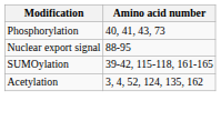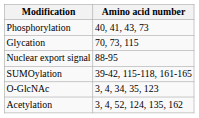 <table class="wikitable">
 <tr>
 <th>Modification</th>
 <th>Amino acid number</th>
 </tr>
 <tr>
 <td>Phosphorylation</td>
 <td>40, 41, 43, 73</td>
 </tr>
 <tr>
+<td>Glycation</td>
+<td>70, 73, 115</td>
+</tr>
+<tr>
 <td>Nuclear export signal</td>
 <td>88-95</td>
 </tr>
 <tr>
 <td>SUMOylation</td>
 <td>39-42, 115-118, 161-165</td>
 </tr>
 <tr>
+<td>O-GlcNAc</td>
+<td>3, 4, 34, 35, 123</td>
+</tr>
+<tr>
 <td>Acetylation</td>
 <td>3, 4, 52, 124, 135, 162</td>
 </tr>
 </table>
